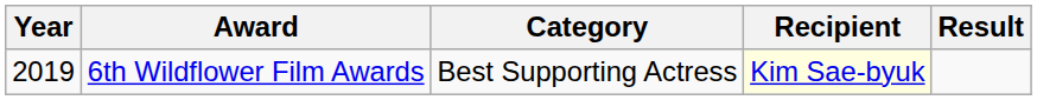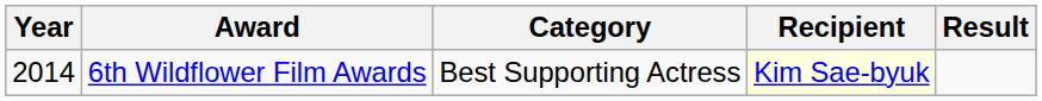 <table class="wikitable">
 <tr>
 <th>Year</th>
 <th>Award</th>
 <th>Category</th>
 <th>Recipient</th>
 <th>Result</th>
 </tr>
 <tr>
-<td>2019</td>
+<td>2014</td>
 <td><a href='#'>6th Wildflower Film Awards</a></td>
 <td>Best Supporting Actress</td>
 <td style="background: lightyellow;"><a href='#'>Kim Sae-byuk</a></td>
 <td></td>
 </tr>
 </table>
